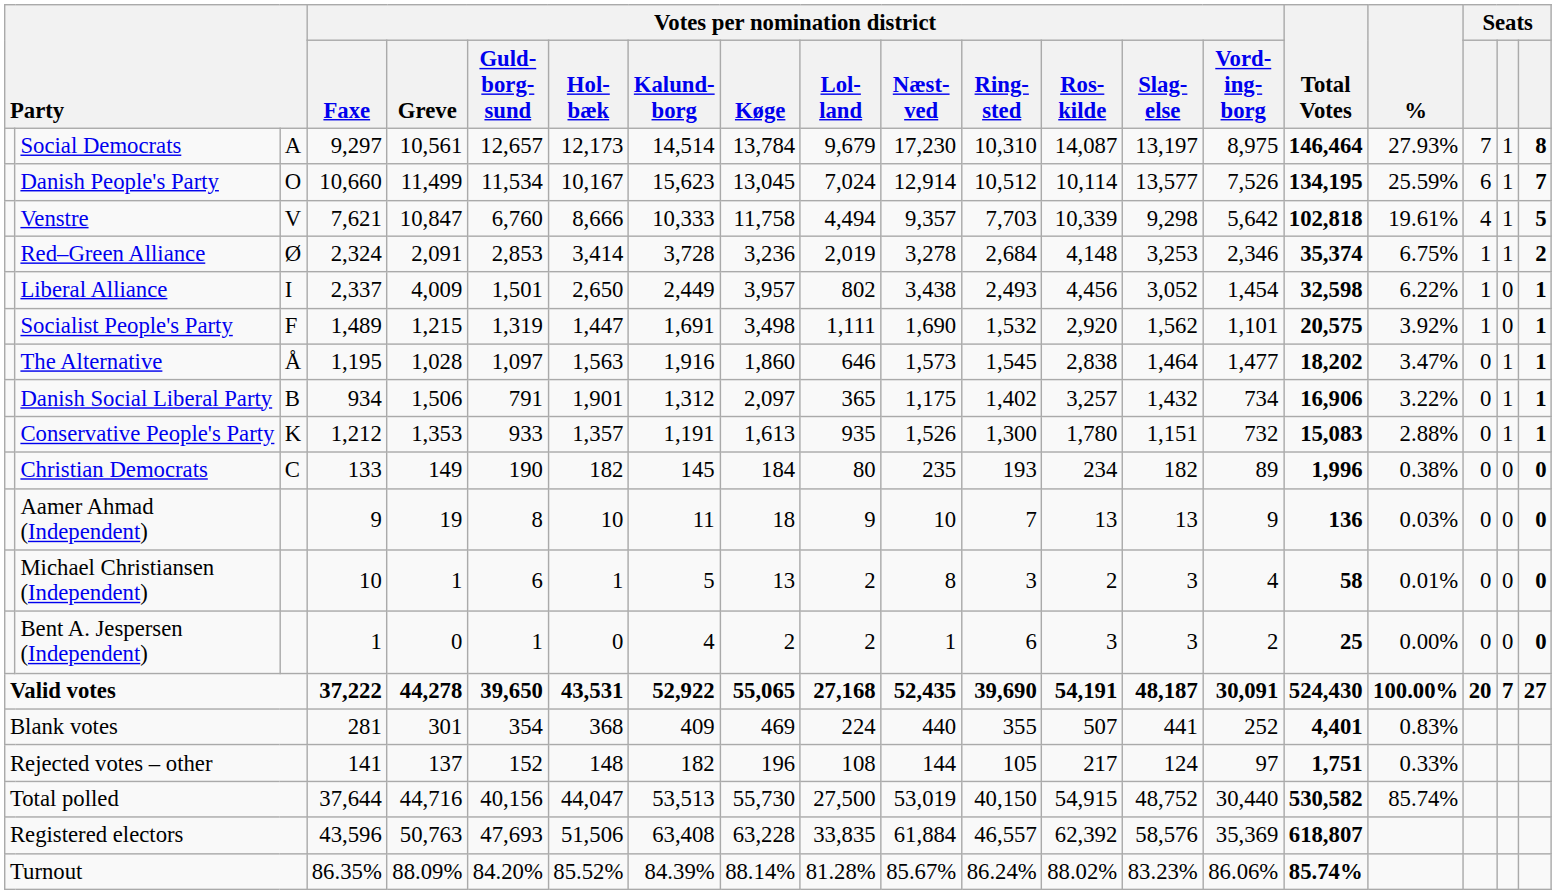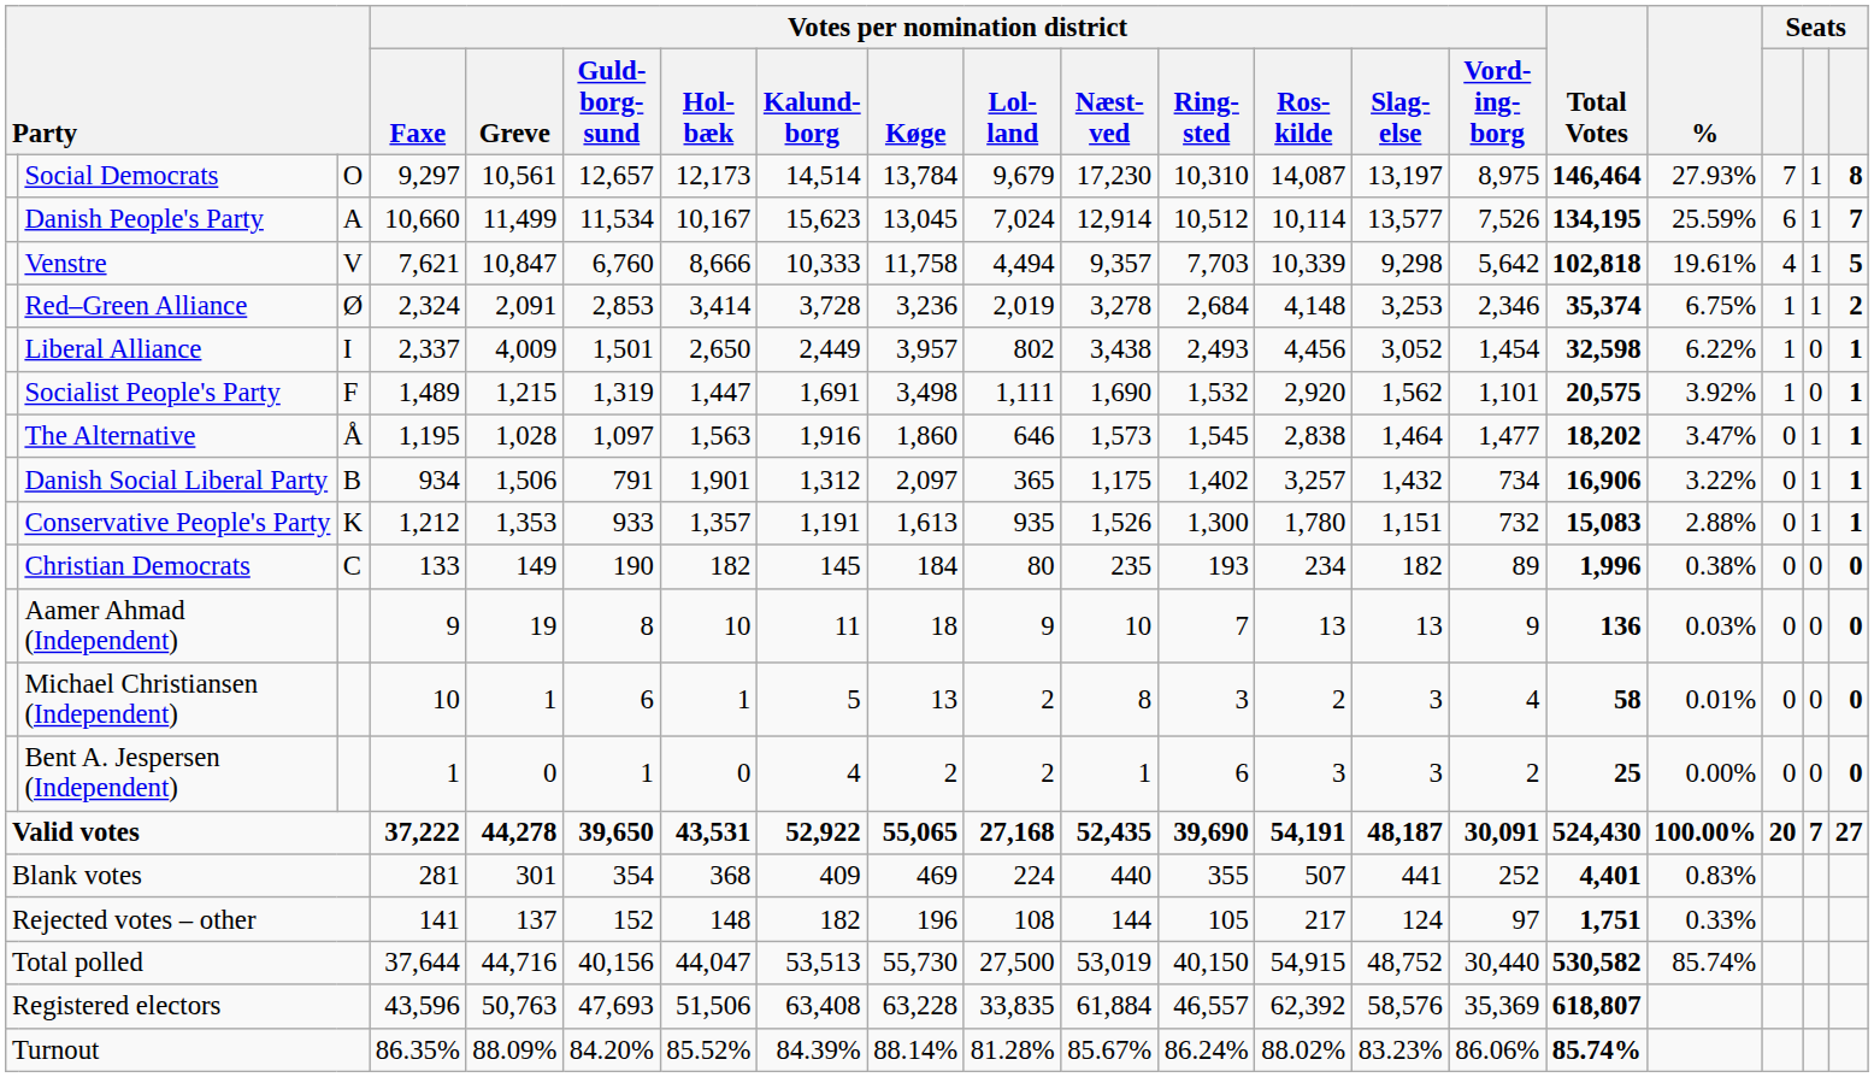 <table class="wikitable" border="1" style="text-align:right;">
 <tr>
 <th style="text-align:left;" valign=bottom rowspan=2 colspan=3>Party</th>
 <th colspan=12>Votes per nomination district</th>
 <th align=center valign=bottom rowspan=2 width="50">Total Votes</th>
 <th align=center valign=bottom rowspan=2 width="50">%</th>
 <th colspan=3>Seats</th>
 </tr>
 <tr>
 <th align=center valign=bottom width="50"><a href='#'>Faxe</a></th>
 <th align=center valign=bottom width="50">Greve</th>
 <th align=center valign=bottom width="50"><a href='#'>Guld- borg- sund</a></th>
 <th align=center valign=bottom width="50"><a href='#'>Hol- bæk</a></th>
 <th align=center valign=bottom width="50"><a href='#'>Kalund- borg</a></th>
 <th align=center valign=bottom width="50"><a href='#'>Køge</a></th>
 <th align=center valign=bottom width="50"><a href='#'>Lol- land</a></th>
 <th align=center valign=bottom width="50"><a href='#'>Næst- ved</a></th>
 <th align=center valign=bottom width="50"><a href='#'>Ring- sted</a></th>
 <th align=center valign=bottom width="50"><a href='#'>Ros- kilde</a></th>
 <th align=center valign=bottom width="50"><a href='#'>Slag- else</a></th>
 <th align=center valign=bottom width="50"><a href='#'>Vord- ing- borg</a></th>
 <th align=center valign=bottom width="20"><small></small></th>
 <th align=center valign=bottom width="20"><small><a href='#'></a></small></th>
 <th align=center valign=bottom width="20"><small></small></th>
 </tr>
 <tr>
 <td></td>
 <td align=left><a href='#'>Social Democrats</a></td>
-<td align=left>A</td>
+<td align=left>O</td>
 <td>9,297</td>
 <td>10,561</td>
 <td>12,657</td>
 <td>12,173</td>
 <td>14,514</td>
 <td>13,784</td>
 <td>9,679</td>
 <td>17,230</td>
 <td>10,310</td>
 <td>14,087</td>
 <td>13,197</td>
 <td>8,975</td>
 <td><strong>146,464</strong></td>
 <td>27.93%</td>
 <td>7</td>
 <td>1</td>
 <td><strong>8</strong></td>
 </tr>
 <tr>
 <td></td>
 <td align=left><a href='#'>Danish People's Party</a></td>
-<td align=left>O</td>
+<td align=left>A</td>
 <td>10,660</td>
 <td>11,499</td>
 <td>11,534</td>
 <td>10,167</td>
 <td>15,623</td>
 <td>13,045</td>
 <td>7,024</td>
 <td>12,914</td>
 <td>10,512</td>
 <td>10,114</td>
 <td>13,577</td>
 <td>7,526</td>
 <td><strong>134,195</strong></td>
 <td>25.59%</td>
 <td>6</td>
 <td>1</td>
 <td><strong>7</strong></td>
 </tr>
 <tr>
 <td></td>
 <td align=left><a href='#'>Venstre</a></td>
 <td align=left>V</td>
 <td>7,621</td>
 <td>10,847</td>
 <td>6,760</td>
 <td>8,666</td>
 <td>10,333</td>
 <td>11,758</td>
 <td>4,494</td>
 <td>9,357</td>
 <td>7,703</td>
 <td>10,339</td>
 <td>9,298</td>
 <td>5,642</td>
 <td><strong>102,818</strong></td>
 <td>19.61%</td>
 <td>4</td>
 <td>1</td>
 <td><strong>5</strong></td>
 </tr>
 <tr>
 <td></td>
 <td align=left><a href='#'>Red–Green Alliance</a></td>
 <td align=left>Ø</td>
 <td>2,324</td>
 <td>2,091</td>
 <td>2,853</td>
 <td>3,414</td>
 <td>3,728</td>
 <td>3,236</td>
 <td>2,019</td>
 <td>3,278</td>
 <td>2,684</td>
 <td>4,148</td>
 <td>3,253</td>
 <td>2,346</td>
 <td><strong>35,374</strong></td>
 <td>6.75%</td>
 <td>1</td>
 <td>1</td>
 <td><strong>2</strong></td>
 </tr>
 <tr>
 <td></td>
 <td align=left><a href='#'>Liberal Alliance</a></td>
 <td align=left>I</td>
 <td>2,337</td>
 <td>4,009</td>
 <td>1,501</td>
 <td>2,650</td>
 <td>2,449</td>
 <td>3,957</td>
 <td>802</td>
 <td>3,438</td>
 <td>2,493</td>
 <td>4,456</td>
 <td>3,052</td>
 <td>1,454</td>
 <td><strong>32,598</strong></td>
 <td>6.22%</td>
 <td>1</td>
 <td>0</td>
 <td><strong>1</strong></td>
 </tr>
 <tr>
 <td></td>
 <td align=left><a href='#'>Socialist People's Party</a></td>
 <td align=left>F</td>
 <td>1,489</td>
 <td>1,215</td>
 <td>1,319</td>
 <td>1,447</td>
 <td>1,691</td>
 <td>3,498</td>
 <td>1,111</td>
 <td>1,690</td>
 <td>1,532</td>
 <td>2,920</td>
 <td>1,562</td>
 <td>1,101</td>
 <td><strong>20,575</strong></td>
 <td>3.92%</td>
 <td>1</td>
 <td>0</td>
 <td><strong>1</strong></td>
 </tr>
 <tr>
 <td></td>
 <td align=left><a href='#'>The Alternative</a></td>
 <td align=left>Å</td>
 <td>1,195</td>
 <td>1,028</td>
 <td>1,097</td>
 <td>1,563</td>
 <td>1,916</td>
 <td>1,860</td>
 <td>646</td>
 <td>1,573</td>
 <td>1,545</td>
 <td>2,838</td>
 <td>1,464</td>
 <td>1,477</td>
 <td><strong>18,202</strong></td>
 <td>3.47%</td>
 <td>0</td>
 <td>1</td>
 <td><strong>1</strong></td>
 </tr>
 <tr>
 <td></td>
 <td align=left><a href='#'>Danish Social Liberal Party</a></td>
 <td align=left>B</td>
 <td>934</td>
 <td>1,506</td>
 <td>791</td>
 <td>1,901</td>
 <td>1,312</td>
 <td>2,097</td>
 <td>365</td>
 <td>1,175</td>
 <td>1,402</td>
 <td>3,257</td>
 <td>1,432</td>
 <td>734</td>
 <td><strong>16,906</strong></td>
 <td>3.22%</td>
 <td>0</td>
 <td>1</td>
 <td><strong>1</strong></td>
 </tr>
 <tr>
 <td></td>
 <td align=left style="white-space: nowrap;"><a href='#'>Conservative People's Party</a></td>
 <td align=left>K</td>
 <td>1,212</td>
 <td>1,353</td>
 <td>933</td>
 <td>1,357</td>
 <td>1,191</td>
 <td>1,613</td>
 <td>935</td>
 <td>1,526</td>
 <td>1,300</td>
 <td>1,780</td>
 <td>1,151</td>
 <td>732</td>
 <td><strong>15,083</strong></td>
 <td>2.88%</td>
 <td>0</td>
 <td>1</td>
 <td><strong>1</strong></td>
 </tr>
 <tr>
 <td></td>
 <td align=left><a href='#'>Christian Democrats</a></td>
 <td align=left>C</td>
 <td>133</td>
 <td>149</td>
 <td>190</td>
 <td>182</td>
 <td>145</td>
 <td>184</td>
 <td>80</td>
 <td>235</td>
 <td>193</td>
 <td>234</td>
 <td>182</td>
 <td>89</td>
 <td><strong>1,996</strong></td>
 <td>0.38%</td>
 <td>0</td>
 <td>0</td>
 <td><strong>0</strong></td>
 </tr>
 <tr>
 <td></td>
 <td align=left>Aamer Ahmad (<a href='#'>Independent</a>)</td>
 <td></td>
 <td>9</td>
 <td>19</td>
 <td>8</td>
 <td>10</td>
 <td>11</td>
 <td>18</td>
 <td>9</td>
 <td>10</td>
 <td>7</td>
 <td>13</td>
 <td>13</td>
 <td>9</td>
 <td><strong>136</strong></td>
 <td>0.03%</td>
 <td>0</td>
 <td>0</td>
 <td><strong>0</strong></td>
 </tr>
 <tr>
 <td></td>
 <td align=left>Michael Christiansen (<a href='#'>Independent</a>)</td>
 <td></td>
 <td>10</td>
 <td>1</td>
 <td>6</td>
 <td>1</td>
 <td>5</td>
 <td>13</td>
 <td>2</td>
 <td>8</td>
 <td>3</td>
 <td>2</td>
 <td>3</td>
 <td>4</td>
 <td><strong>58</strong></td>
 <td>0.01%</td>
 <td>0</td>
 <td>0</td>
 <td><strong>0</strong></td>
 </tr>
 <tr>
 <td></td>
 <td align=left>Bent A. Jespersen (<a href='#'>Independent</a>)</td>
 <td></td>
 <td>1</td>
 <td>0</td>
 <td>1</td>
 <td>0</td>
 <td>4</td>
 <td>2</td>
 <td>2</td>
 <td>1</td>
 <td>6</td>
 <td>3</td>
 <td>3</td>
 <td>2</td>
 <td><strong>25</strong></td>
 <td>0.00%</td>
 <td>0</td>
 <td>0</td>
 <td><strong>0</strong></td>
 </tr>
 <tr style="font-weight:bold">
 <td align=left colspan=3>Valid votes</td>
 <td>37,222</td>
 <td>44,278</td>
 <td>39,650</td>
 <td>43,531</td>
 <td>52,922</td>
 <td>55,065</td>
 <td>27,168</td>
 <td>52,435</td>
 <td>39,690</td>
 <td>54,191</td>
 <td>48,187</td>
 <td>30,091</td>
 <td>524,430</td>
 <td>100.00%</td>
 <td>20</td>
 <td>7</td>
 <td>27</td>
 </tr>
 <tr>
 <td align=left colspan=3>Blank votes</td>
 <td>281</td>
 <td>301</td>
 <td>354</td>
 <td>368</td>
 <td>409</td>
 <td>469</td>
 <td>224</td>
 <td>440</td>
 <td>355</td>
 <td>507</td>
 <td>441</td>
 <td>252</td>
 <td><strong>4,401</strong></td>
 <td>0.83%</td>
 <td></td>
 <td></td>
 <td></td>
 </tr>
 <tr>
 <td align=left colspan=3>Rejected votes – other</td>
 <td>141</td>
 <td>137</td>
 <td>152</td>
 <td>148</td>
 <td>182</td>
 <td>196</td>
 <td>108</td>
 <td>144</td>
 <td>105</td>
 <td>217</td>
 <td>124</td>
 <td>97</td>
 <td><strong>1,751</strong></td>
 <td>0.33%</td>
 <td></td>
 <td></td>
 <td></td>
 </tr>
 <tr>
 <td align=left colspan=3>Total polled</td>
 <td>37,644</td>
 <td>44,716</td>
 <td>40,156</td>
 <td>44,047</td>
 <td>53,513</td>
 <td>55,730</td>
 <td>27,500</td>
 <td>53,019</td>
 <td>40,150</td>
 <td>54,915</td>
 <td>48,752</td>
 <td>30,440</td>
 <td><strong>530,582</strong></td>
 <td>85.74%</td>
 <td></td>
 <td></td>
 <td></td>
 </tr>
 <tr>
 <td align=left colspan=3>Registered electors</td>
 <td>43,596</td>
 <td>50,763</td>
 <td>47,693</td>
 <td>51,506</td>
 <td>63,408</td>
 <td>63,228</td>
 <td>33,835</td>
 <td>61,884</td>
 <td>46,557</td>
 <td>62,392</td>
 <td>58,576</td>
 <td>35,369</td>
 <td><strong>618,807</strong></td>
 <td></td>
 <td></td>
 <td></td>
 <td></td>
 </tr>
 <tr>
 <td align=left colspan=3>Turnout</td>
 <td>86.35%</td>
 <td>88.09%</td>
 <td>84.20%</td>
 <td>85.52%</td>
 <td>84.39%</td>
 <td>88.14%</td>
 <td>81.28%</td>
 <td>85.67%</td>
 <td>86.24%</td>
 <td>88.02%</td>
 <td>83.23%</td>
 <td>86.06%</td>
 <td><strong>85.74%</strong></td>
 <td></td>
 <td></td>
 <td></td>
 <td></td>
 </tr>
 </table>
